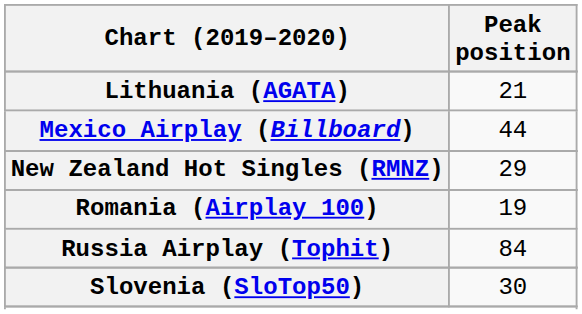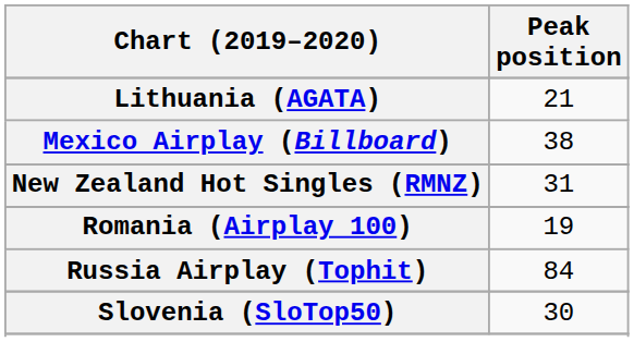 <table class="wikitable sortable plainrowheaders" style="text-align:center">
 <tr>
 <th scope="col">Chart (2019–2020)</th>
 <th scope="col">Peak<br>position</th>
 </tr>
 <tr>
 </tr>
 <tr>
 </tr>
 <tr>
 </tr>
 <tr>
 </tr>
 <tr>
 </tr>
 <tr>
 </tr>
 <tr>
 </tr>
 <tr>
 </tr>
 <tr>
 </tr>
 <tr>
 </tr>
 <tr>
 <th scope="row">Lithuania (<a href='#'>AGATA</a>)</th>
 <td>21</td>
 </tr>
 <tr>
 <th scope="row"><a href='#'>Mexico Airplay</a> (<em><a href='#'>Billboard</a></em>)</th>
-<td>44</td>
+<td>38</td>
 </tr>
 <tr>
 </tr>
 <tr>
 </tr>
 <tr>
 <th scope="row">New Zealand Hot Singles (<a href='#'>RMNZ</a>)</th>
-<td>29</td>
+<td>31</td>
 </tr>
 <tr>
 </tr>
 <tr>
 <th scope="row">Romania (<a href='#'>Airplay 100</a>)</th>
 <td>19</td>
 </tr>
 <tr>
 <th scope="row">Russia Airplay (<a href='#'>Tophit</a>)</th>
 <td>84</td>
 </tr>
 <tr>
 </tr>
 <tr>
 </tr>
 <tr>
 </tr>
 <tr>
 <th scope="row">Slovenia (<a href='#'>SloTop50</a>)</th>
 <td>30</td>
 </tr>
 <tr>
 </tr>
 <tr>
 </tr>
 <tr>
 </tr>
 <tr>
 </tr>
 <tr>
 </tr>
 </table>
